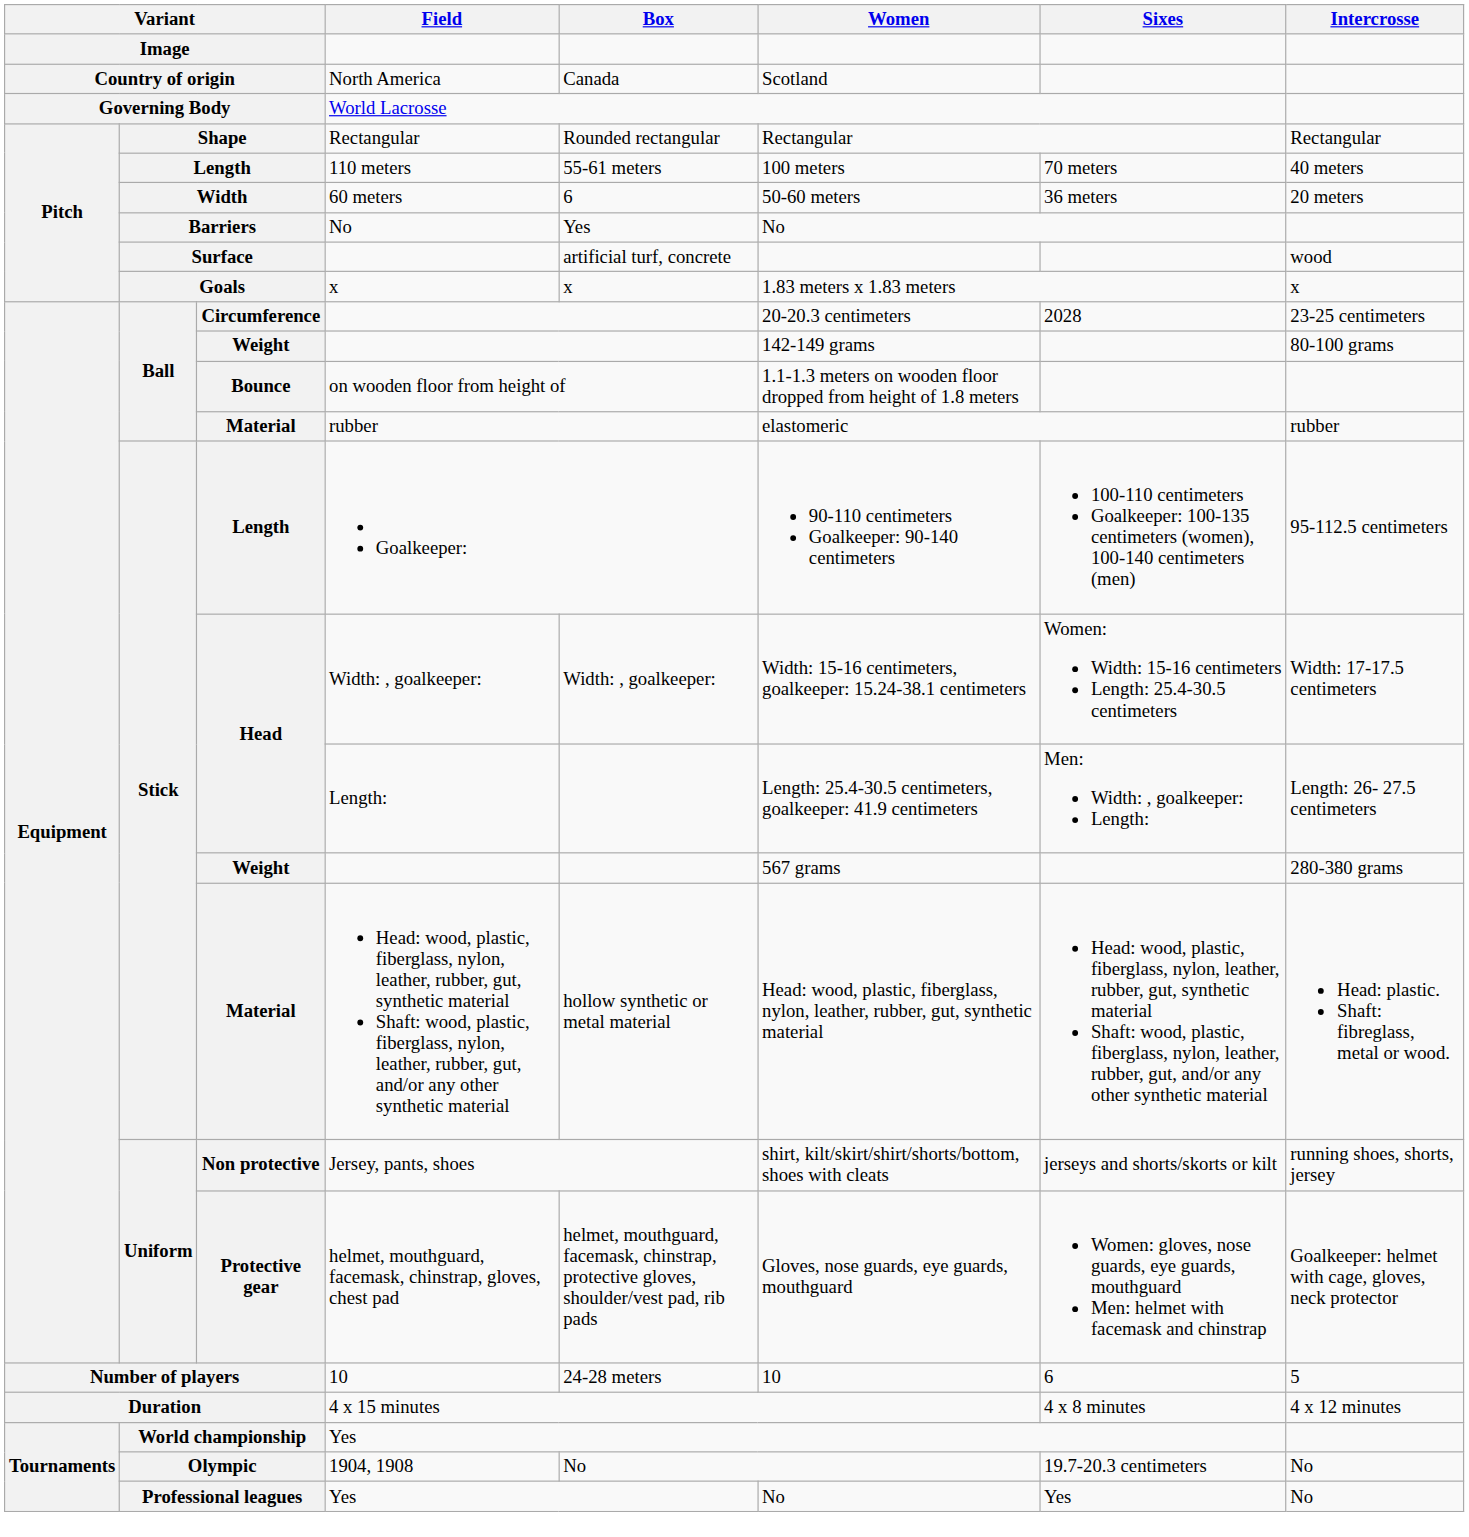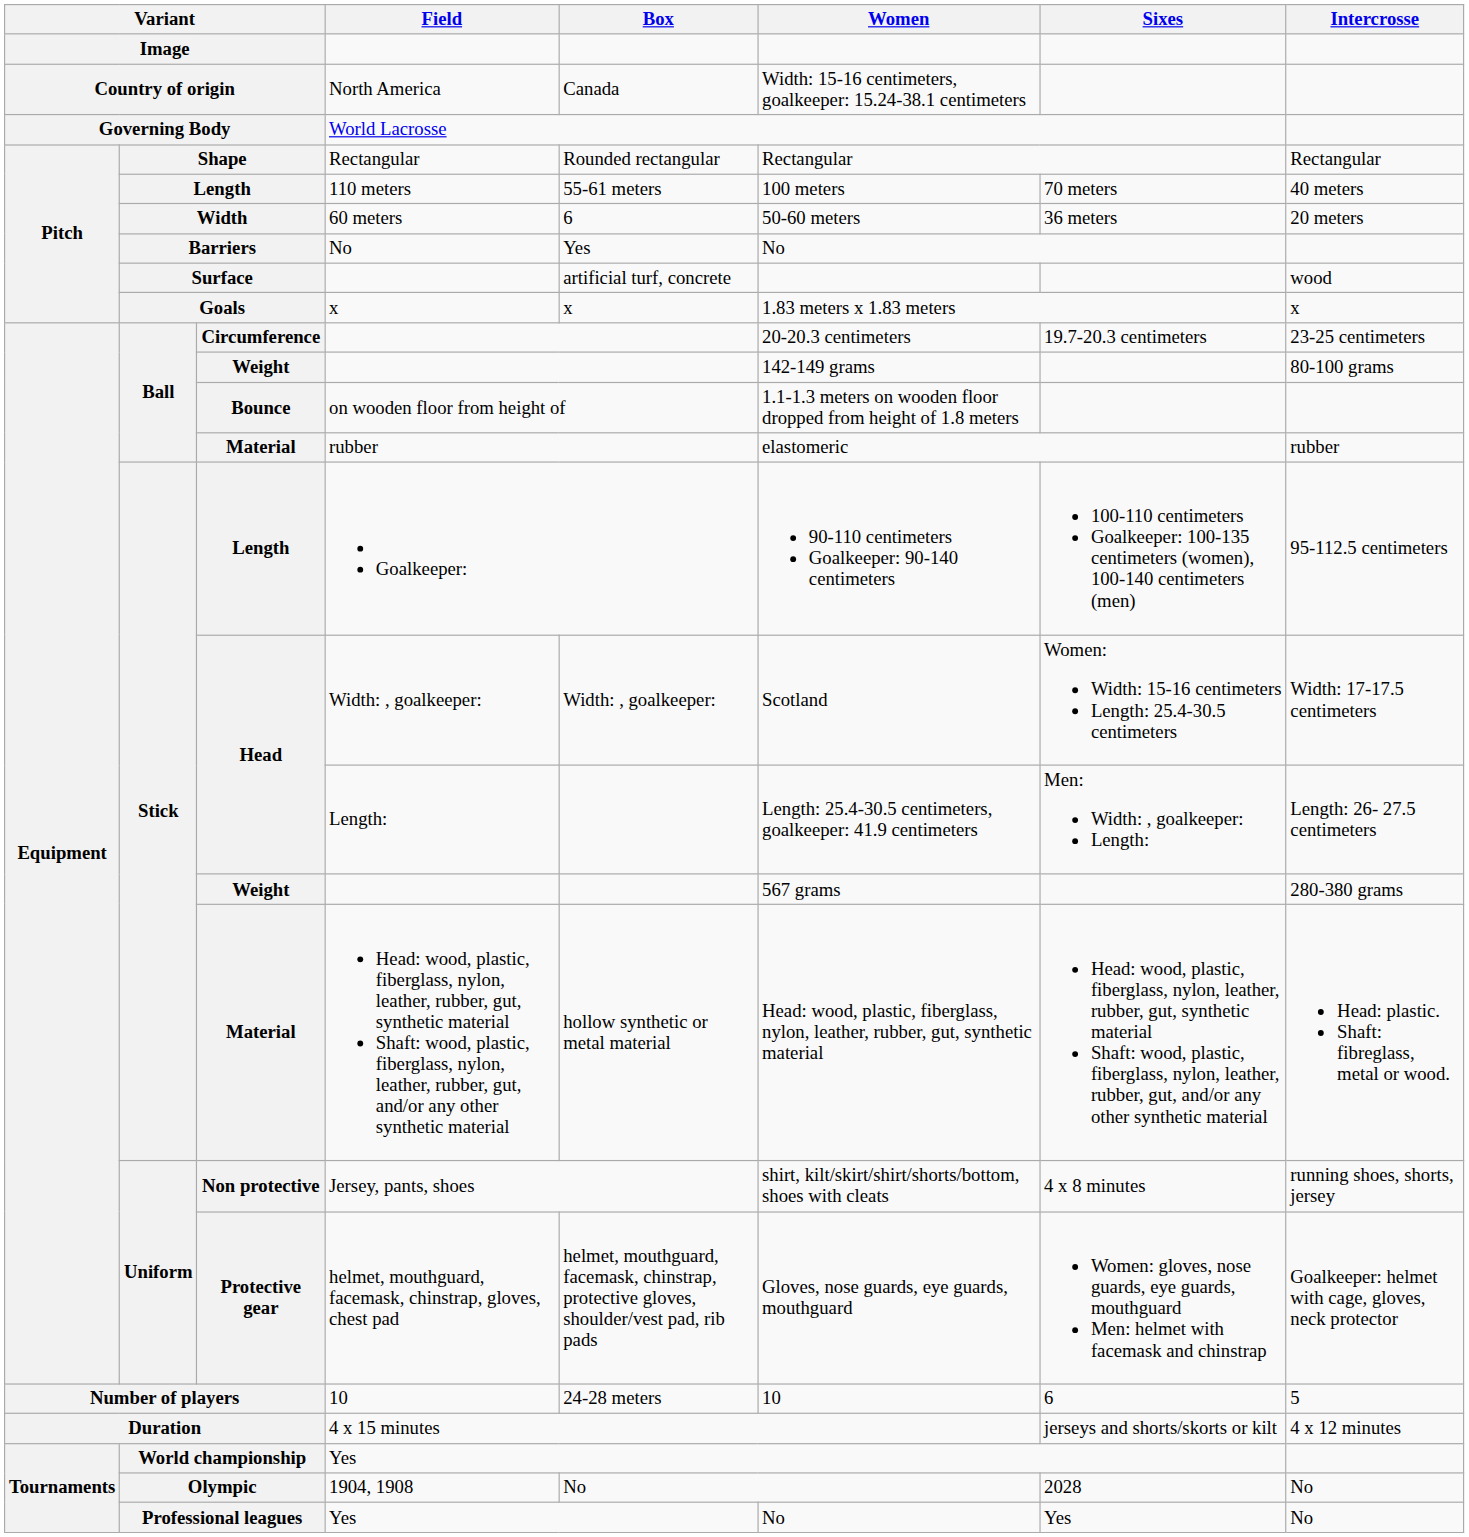 <table class="wikitable">
 <tr>
 <th colspan="3">Variant</th>
 <th><a href='#'>Field</a></th>
 <th><a href='#'>Box</a></th>
 <th><a href='#'>Women</a></th>
 <th><a href='#'>Sixes</a></th>
 <th><a href='#'>Intercrosse</a></th>
 </tr>
 <tr>
 <th colspan="3">Image</th>
 <td></td>
 <td></td>
 <td></td>
 <td></td>
 <td></td>
 </tr>
 <tr>
 <th colspan="3">Country of origin</th>
 <td>North America</td>
 <td>Canada</td>
-<td>Scotland</td>
+<td>Width: 15-16 centimeters, goalkeeper: 15.24-38.1 centimeters</td>
 <td></td>
 <td></td>
 </tr>
 <tr>
 <th colspan="3">Governing Body</th>
 <td colspan="4"><a href='#'>World Lacrosse</a></td>
 <td></td>
 </tr>
 <tr>
 <th rowspan="6">Pitch</th>
 <th colspan="2">Shape</th>
 <td>Rectangular</td>
 <td>Rounded rectangular</td>
 <td colspan="2">Rectangular</td>
 <td>Rectangular</td>
 </tr>
 <tr>
 <th colspan="2">Length</th>
 <td>110 meters</td>
 <td>55-61 meters</td>
 <td>100 meters</td>
 <td>70 meters</td>
 <td>40 meters</td>
 </tr>
 <tr>
 <th colspan="2">Width</th>
 <td>60 meters</td>
 <td>6</td>
 <td>50-60 meters</td>
 <td>36 meters</td>
 <td>20 meters</td>
 </tr>
 <tr>
 <th colspan="2">Barriers</th>
 <td>No</td>
 <td>Yes</td>
 <td colspan="2">No</td>
 <td></td>
 </tr>
 <tr>
 <th colspan="2">Surface</th>
 <td></td>
 <td>artificial turf, concrete</td>
 <td></td>
 <td></td>
 <td>wood</td>
 </tr>
 <tr>
 <th colspan="2">Goals</th>
 <td> x </td>
 <td> x </td>
 <td colspan="2">1.83 meters x 1.83 meters</td>
 <td> x </td>
 </tr>
 <tr>
 <th rowspan="11">Equipment</th>
 <th rowspan="4">Ball</th>
 <th>Circumference</th>
 <td colspan="2"></td>
 <td>20-20.3 centimeters</td>
-<td>2028</td>
+<td>19.7-20.3 centimeters</td>
 <td>23-25 centimeters</td>
 </tr>
 <tr>
 <th>Weight</th>
 <td colspan="2"></td>
 <td>142-149 grams</td>
 <td></td>
 <td>80-100 grams</td>
 </tr>
 <tr>
 <th>Bounce</th>
 <td colspan="2"> on wooden floor from height of </td>
 <td>1.1-1.3 meters on wooden floor dropped from height of 1.8 meters</td>
 <td></td>
 <td></td>
 </tr>
 <tr>
 <th>Material</th>
 <td colspan="2">rubber</td>
 <td colspan="2">elastomeric</td>
 <td>rubber</td>
 </tr>
 <tr>
 <th rowspan="5">Stick</th>
 <th>Length</th>
 <td colspan="2"><br><ul><li></li><li>Goalkeeper: </li></ul></td>
 <td><br><ul><li>90-110 centimeters</li><li>Goalkeeper: 90-140 centimeters</li></ul></td>
 <td><br><ul><li>100-110 centimeters</li><li>Goalkeeper: 100-135 centimeters (women), 100-140 centimeters (men)</li></ul></td>
 <td>95-112.5 centimeters</td>
 </tr>
 <tr>
 <th rowspan="2">Head</th>
 <td>Width: , goalkeeper: </td>
 <td>Width: , goalkeeper: </td>
-<td>Width: 15-16 centimeters, goalkeeper: 15.24-38.1 centimeters</td>
+<td>Scotland</td>
 <td>Women:<br><ul><li>Width: 15-16 centimeters</li><li>Length: 25.4-30.5 centimeters</li></ul></td>
 <td>Width: 17-17.5 centimeters</td>
 </tr>
 <tr>
 <td>Length: </td>
 <td></td>
 <td>Length: 25.4-30.5 centimeters, goalkeeper: 41.9 centimeters</td>
 <td>Men:<br><ul><li>Width: , goalkeeper: </li><li>Length: </li></ul></td>
 <td>Length: 26- 27.5 centimeters</td>
 </tr>
 <tr>
 <th>Weight</th>
 <td></td>
 <td></td>
 <td>567 grams</td>
 <td></td>
 <td>280-380 grams</td>
 </tr>
 <tr>
 <th>Material</th>
 <td><br><ul><li>Head: wood, plastic, fiberglass, nylon, leather, rubber, gut, synthetic material</li><li>Shaft: wood, plastic, fiberglass, nylon, leather, rubber, gut, and/or any other synthetic material</li></ul></td>
 <td>hollow synthetic or metal material</td>
 <td>Head: wood, plastic, fiberglass, nylon, leather, rubber, gut, synthetic material</td>
 <td><br><ul><li>Head: wood, plastic, fiberglass, nylon, leather, rubber, gut, synthetic material</li><li>Shaft: wood, plastic, fiberglass, nylon, leather, rubber, gut, and/or any other synthetic material</li></ul></td>
 <td><br><ul><li>Head: plastic.</li><li>Shaft: fibreglass, metal or wood.</li></ul></td>
 </tr>
 <tr>
 <th rowspan="2">Uniform</th>
 <th>Non protective</th>
 <td colspan="2">Jersey, pants, shoes</td>
 <td>shirt, kilt/skirt/shirt/shorts/bottom, shoes with cleats</td>
-<td>jerseys and shorts/skorts or kilt</td>
+<td>4 x 8 minutes</td>
 <td>running shoes, shorts, jersey</td>
 </tr>
 <tr>
 <th>Protective gear</th>
 <td>helmet, mouthguard, facemask, chinstrap, gloves, chest pad</td>
 <td>helmet, mouthguard, facemask, chinstrap, protective gloves, shoulder/vest pad, rib pads</td>
 <td>Gloves, nose guards, eye guards, mouthguard</td>
 <td><br><ul><li>Women: gloves, nose guards, eye guards, mouthguard</li><li>Men: helmet with facemask and chinstrap</li></ul></td>
 <td>Goalkeeper: helmet with cage, gloves, neck protector</td>
 </tr>
 <tr>
 <th colspan="3">Number of players</th>
 <td>10</td>
 <td>24-28 meters</td>
 <td>10</td>
 <td>6</td>
 <td>5</td>
 </tr>
 <tr>
 <th colspan="3">Duration</th>
 <td colspan="3">4 x 15 minutes</td>
-<td>4 x 8 minutes</td>
+<td>jerseys and shorts/skorts or kilt</td>
 <td>4 x 12 minutes</td>
 </tr>
 <tr>
 <th rowspan="3">Tournaments</th>
 <th colspan="2">World championship</th>
 <td colspan="4">Yes</td>
 <td></td>
 </tr>
 <tr>
 <th colspan="2">Olympic</th>
 <td>1904, 1908</td>
 <td colspan="2">No</td>
-<td>19.7-20.3 centimeters</td>
+<td>2028</td>
 <td>No</td>
 </tr>
 <tr>
 <th colspan="2">Professional leagues</th>
 <td colspan="2">Yes</td>
 <td>No</td>
 <td>Yes</td>
 <td>No</td>
 </tr>
 </table>
